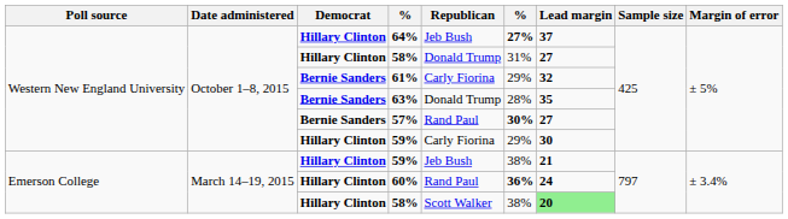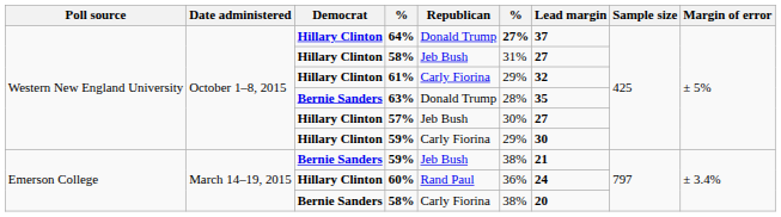 <table class="wikitable">
 <tr valign=bottom>
 <th>Poll source</th>
 <th>Date administered</th>
 <th>Democrat</th>
 <th>%</th>
 <th>Republican</th>
 <th>%</th>
 <th>Lead margin</th>
 <th>Sample size</th>
 <th>Margin of error</th>
 </tr>
 <tr>
 <td rowspan=6>Western New England University</td>
 <td rowspan=6>October 1–8, 2015</td>
 <td><strong><a href='#'>Hillary Clinton</a></strong></td>
 <td><strong>64%</strong></td>
-<td><a href='#'>Jeb Bush</a></td>
+<td><a href='#'>Donald Trump</a></td>
 <td><strong>27%</strong></td>
 <td><strong>37</strong></td>
 <td rowspan=6>425</td>
 <td rowspan=6>± 5%</td>
 </tr>
 <tr>
 <td><strong>Hillary Clinton</strong></td>
 <td><strong>58%</strong></td>
-<td><a href='#'>Donald Trump</a></td>
+<td><a href='#'>Jeb Bush</a></td>
 <td>31%</td>
 <td><strong>27</strong></td>
 </tr>
 <tr>
-<td><strong><a href='#'>Bernie Sanders</a></strong></td>
+<td><strong>Hillary Clinton</strong></td>
 <td><strong>61%</strong></td>
 <td><a href='#'>Carly Fiorina</a></td>
 <td>29%</td>
 <td><strong>32</strong></td>
 </tr>
 <tr>
 <td><strong><a href='#'>Bernie Sanders</a></strong></td>
 <td><strong>63%</strong></td>
 <td>Donald Trump</td>
 <td>28%</td>
 <td><strong>35</strong></td>
 </tr>
 <tr>
-<td><strong>Bernie Sanders</strong></td>
+<td><strong>Hillary Clinton</strong></td>
 <td><strong>57%</strong></td>
-<td><a href='#'>Rand Paul</a></td>
-<td><strong>30%</strong></td>
+<td>Jeb Bush</td>
+<td>30%</td>
 <td><strong>27</strong></td>
 </tr>
 <tr>
 <td><strong>Hillary Clinton</strong></td>
 <td><strong>59%</strong></td>
 <td>Carly Fiorina</td>
 <td>29%</td>
 <td><strong>30</strong></td>
 </tr>
 <tr>
 <td rowspan=3>Emerson College</td>
 <td rowspan=3>March 14–19, 2015</td>
-<td><strong><a href='#'>Hillary Clinton</a></strong></td>
+<td><strong><a href='#'>Bernie Sanders</a></strong></td>
 <td><strong>59%</strong></td>
 <td><a href='#'>Jeb Bush</a></td>
 <td>38%</td>
 <td><strong>21</strong></td>
 <td rowspan=3>797</td>
 <td rowspan=3>± 3.4%</td>
 </tr>
 <tr>
 <td><strong>Hillary Clinton</strong></td>
 <td><strong>60%</strong></td>
 <td><a href='#'>Rand Paul</a></td>
-<td><strong>36%</strong></td>
+<td>36%</td>
 <td><strong>24</strong></td>
 </tr>
 <tr>
-<td><strong>Hillary Clinton</strong></td>
+<td><strong>Bernie Sanders</strong></td>
 <td><strong>58%</strong></td>
-<td><a href='#'>Scott Walker</a></td>
+<td>Carly Fiorina</td>
 <td>38%</td>
-<td style="background: lightgreen;"><strong>20</strong></td>
+<td><strong>20</strong></td>
 </tr>
 </table>
